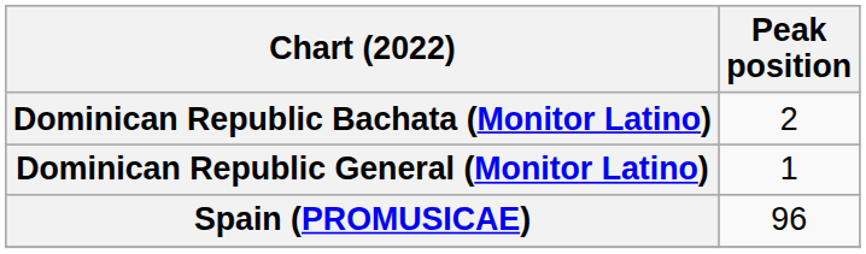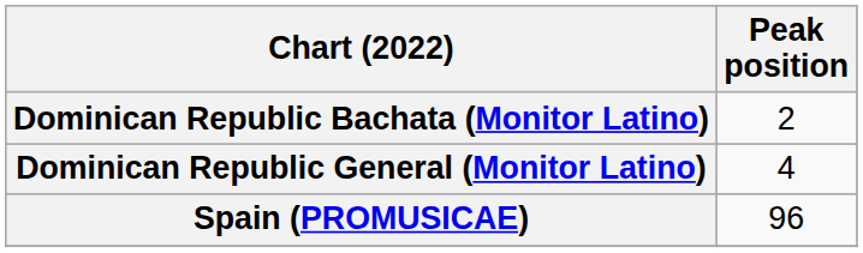 <table class="wikitable sortable plainrowheaders" style="text-align:center;">
 <tr>
 <th scope="col">Chart (2022)</th>
 <th scope="col">Peak<br>position</th>
 </tr>
 <tr>
 <th scope="row">Dominican Republic Bachata (<a href='#'>Monitor Latino</a>)</th>
 <td align=center>2</td>
 </tr>
 <tr>
 <th scope="row">Dominican Republic General (<a href='#'>Monitor Latino</a>)</th>
-<td align=center>1</td>
+<td align=center>4</td>
 </tr>
 <tr>
 <th scope="row">Spain (<a href='#'>PROMUSICAE</a>)</th>
 <td align="center">96</td>
 </tr>
 <tr>
 </tr>
 <tr>
 </tr>
 <tr>
 </tr>
 </table>
